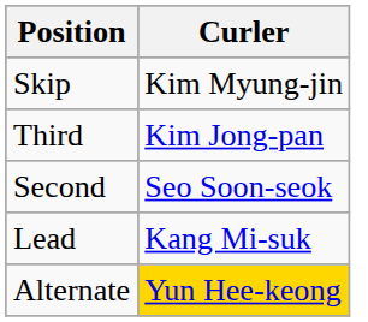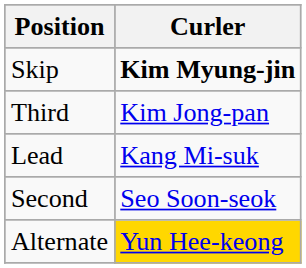 <table class="wikitable sortable" style="font-size:95%;">
 <tr>
 <th>Position</th>
 <th>Curler</th>
 </tr>
 <tr>
 <td>Skip</td>
-<td>Kim Myung-jin</td>
+<td><strong>Kim Myung-jin</strong></td>
 </tr>
 <tr>
 <td>Third</td>
 <td><a href='#'>Kim Jong-pan</a></td>
 </tr>
 <tr>
+<td>Lead</td>
+<td><a href='#'>Kang Mi-suk</a></td>
+</tr>
+<tr>
 <td>Second</td>
 <td><a href='#'>Seo Soon-seok</a></td>
-</tr>
-<tr>
-<td>Lead</td>
-<td><a href='#'>Kang Mi-suk</a></td>
 </tr>
 <tr>
 <td>Alternate</td>
 <td style="background: gold;"><a href='#'>Yun Hee-keong</a></td>
 </tr>
 </table>
